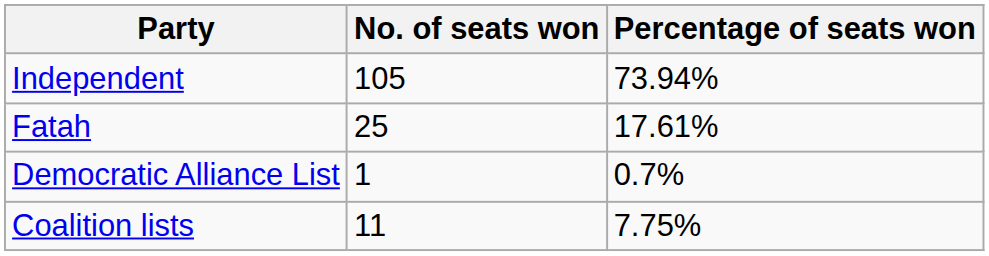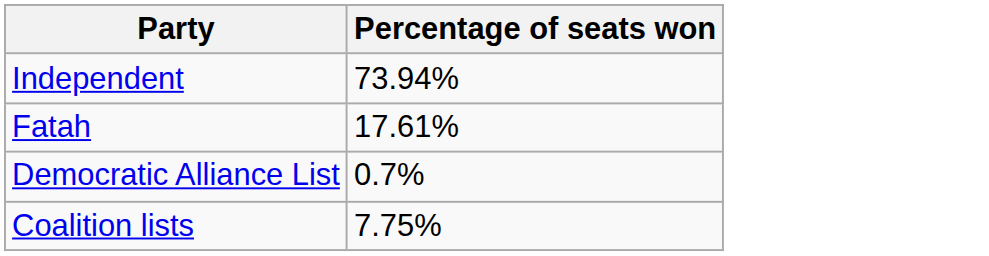 <table class="wikitable" style="text-align:left;">
 <tr>
 <th scope="col">Party</th>
-<th scope="col">No. of seats won</th>
 <th scope="col">Percentage of seats won</th>
 </tr>
 <tr>
 <td><a href='#'>Independent</a></td>
-<td>105</td>
 <td>73.94%</td>
 </tr>
 <tr>
 <td><a href='#'>Fatah</a></td>
-<td>25</td>
 <td>17.61%</td>
 </tr>
 <tr>
 <td><a href='#'>Democratic Alliance List</a></td>
-<td>1</td>
 <td>0.7%</td>
 </tr>
 <tr>
 <td><a href='#'>Coalition lists</a></td>
-<td>11</td>
 <td>7.75%</td>
 </tr>
 </table>
